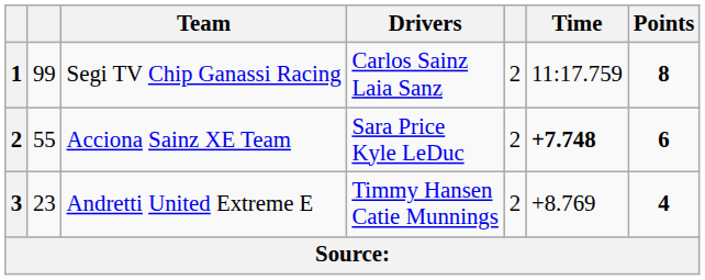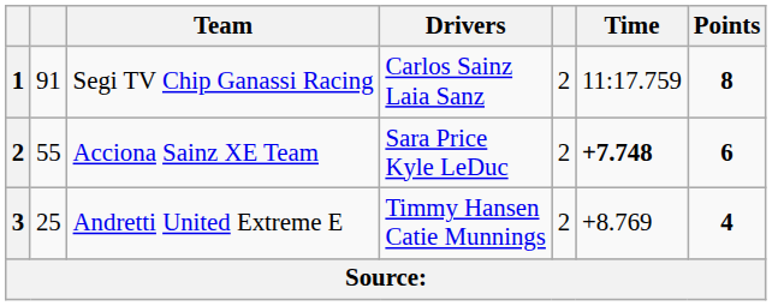 <table class="wikitable" style="font-size: 85%">
 <tr>
 <th scope="col"></th>
 <th scope="col"></th>
 <th scope="col">Team</th>
 <th scope="col">Drivers</th>
 <th scope="col"></th>
 <th scope="col">Time</th>
 <th scope="col">Points</th>
 </tr>
 <tr>
 <th scope=row>1</th>
-<td align=center>99</td>
+<td align=center>91</td>
 <td> Segi TV <a href='#'>Chip Ganassi Racing</a></td>
 <td> <a href='#'>Carlos Sainz</a><br> <a href='#'>Laia Sanz</a></td>
 <td>2</td>
 <td>11:17.759</td>
 <td align=center><strong>8</strong></td>
 </tr>
 <tr>
 <th scope=row>2</th>
 <td align=center>55</td>
 <td> <a href='#'>Acciona</a>  <a href='#'>Sainz XE Team</a></td>
 <td> <a href='#'>Sara Price</a><br> <a href='#'>Kyle LeDuc</a></td>
 <td>2</td>
 <td><strong>+7.748</strong></td>
 <td align=center><strong>6</strong></td>
 </tr>
 <tr>
 <th scope=row>3</th>
-<td align=center>23</td>
+<td align=center>25</td>
 <td> <a href='#'>Andretti</a> <a href='#'>United</a> Extreme E</td>
 <td> <a href='#'>Timmy Hansen</a><br> <a href='#'>Catie Munnings</a></td>
 <td>2</td>
 <td>+8.769</td>
 <td align=center><strong>4</strong></td>
 </tr>
 <tr>
 <th colspan="7">Source:</th>
 </tr>
 </table>
